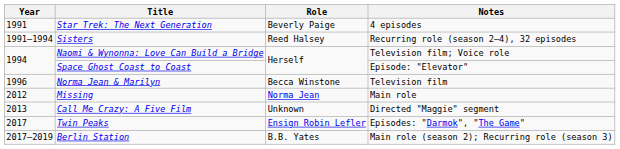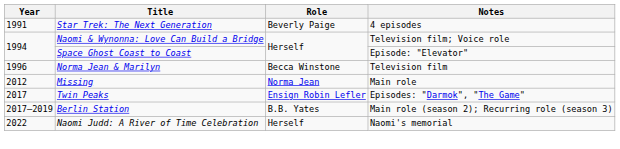 <table class="wikitable sortable">
 <tr>
 <th>Year</th>
 <th>Title</th>
 <th>Role</th>
 <th class="unsortable">Notes</th>
 </tr>
 <tr>
 <td>1991</td>
 <td><em><a href='#'>Star Trek: The Next Generation</a></em></td>
 <td>Beverly Paige</td>
 <td>4 episodes</td>
-</tr>
-<tr>
-<td>1991–1994</td>
-<td><em><a href='#'>Sisters</a></em></td>
-<td>Reed Halsey</td>
-<td>Recurring role (season 2–4), 32 episodes</td>
 </tr>
 <tr>
 <td rowspan=2>1994</td>
 <td><em><a href='#'>Naomi & Wynonna: Love Can Build a Bridge</a></em></td>
 <td rowspan="2">Herself</td>
 <td>Television film; Voice role</td>
 </tr>
 <tr>
 <td><em><a href='#'>Space Ghost Coast to Coast</a></em></td>
 <td>Episode: "Elevator"</td>
 </tr>
 <tr>
 <td>1996</td>
 <td><em><a href='#'>Norma Jean & Marilyn</a></em></td>
 <td>Becca Winstone</td>
 <td>Television film</td>
 </tr>
 <tr>
 <td>2012</td>
 <td><em><a href='#'>Missing</a></em></td>
 <td><a href='#'>Norma Jean</a></td>
 <td>Main role</td>
 </tr>
 <tr>
-<td>2013</td>
-<td><em><a href='#'>Call Me Crazy: A Five Film</a></em></td>
-<td>Unknown</td>
-<td>Directed "Maggie" segment</td>
-</tr>
-<tr>
 <td>2017</td>
 <td><em><a href='#'>Twin Peaks</a></em></td>
 <td><a href='#'>Ensign Robin Lefler</a></td>
 <td>Episodes: "<a href='#'>Darmok</a>", "<a href='#'>The Game</a>"</td>
 </tr>
 <tr>
 <td>2017–2019</td>
 <td><em><a href='#'>Berlin Station</a></em></td>
 <td>B.B. Yates</td>
 <td>Main role (season 2); Recurring role (season 3)</td>
 </tr>
+<tr>
+<td>2022</td>
+<td><em>Naomi Judd: A River of Time Celebration</em></td>
+<td>Herself</td>
+<td>Naomi's memorial</td>
+</tr>
 </table>
